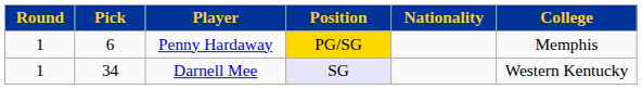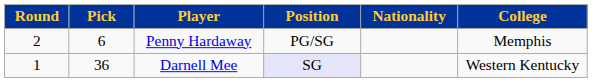 <table class="wikitable sortable sortable">
 <tr>
 <th style="background:#003399; color:#FFCC33" width="10%">Round</th>
 <th style="background:#003399; color:#FFCC33" width="10%">Pick</th>
 <th style="background:#003399; color:#FFCC33" width="20%">Player</th>
 <th style="background:#003399; color:#FFCC33" width="15%">Position</th>
 <th style="background:#003399; color:#FFCC33" width="15%">Nationality</th>
 <th style="background:#003399; color:#FFCC33" width="20%">College</th>
 </tr>
 <tr style="text-align: center">
-<td>1</td>
+<td>2</td>
 <td>6</td>
 <td><a href='#'>Penny Hardaway</a></td>
-<td style="background: gold;">PG/SG</td>
+<td>PG/SG</td>
 <td></td>
 <td>Memphis</td>
 </tr>
 <tr style="text-align: center">
 <td>1</td>
-<td>34</td>
+<td>36</td>
 <td><a href='#'>Darnell Mee</a></td>
 <td style="background: lavender;">SG</td>
 <td></td>
 <td>Western Kentucky</td>
 </tr>
 </table>
